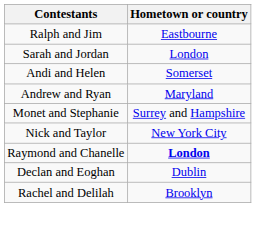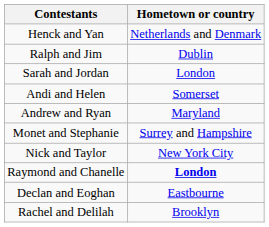 <table class="wikitable" style="text-align:center">
 <tr>
 <th>Contestants</th>
 <th>Hometown or country</th>
 </tr>
 <tr>
+<td>Henck and Yan</td>
+<td><a href='#'>Netherlands</a> and <a href='#'>Denmark</a></td>
+</tr>
+<tr>
 <td>Ralph and Jim</td>
-<td><a href='#'>Eastbourne</a></td>
+<td><a href='#'>Dublin</a></td>
 </tr>
 <tr>
 <td>Sarah and Jordan</td>
 <td><a href='#'>London</a></td>
 </tr>
 <tr>
 <td>Andi and Helen</td>
 <td><a href='#'>Somerset</a></td>
 </tr>
 <tr>
 <td>Andrew and Ryan</td>
 <td><a href='#'>Maryland</a></td>
 </tr>
 <tr>
 <td>Monet and Stephanie</td>
 <td><a href='#'>Surrey</a> and <a href='#'>Hampshire</a></td>
 </tr>
 <tr>
 <td>Nick and Taylor</td>
 <td><a href='#'>New York City</a></td>
 </tr>
 <tr>
 <td>Raymond and Chanelle</td>
 <td><strong><a href='#'>London</a></strong></td>
 </tr>
 <tr>
 <td>Declan and Eoghan</td>
-<td><a href='#'>Dublin</a></td>
+<td><a href='#'>Eastbourne</a></td>
 </tr>
 <tr>
 <td>Rachel and Delilah</td>
 <td><a href='#'>Brooklyn</a></td>
 </tr>
 </table>
